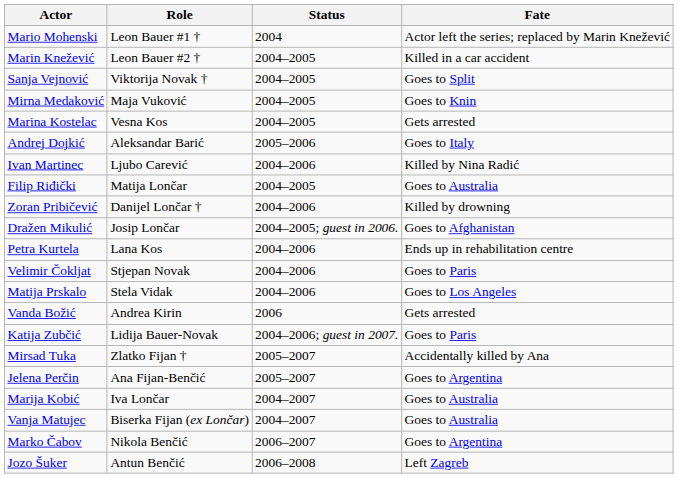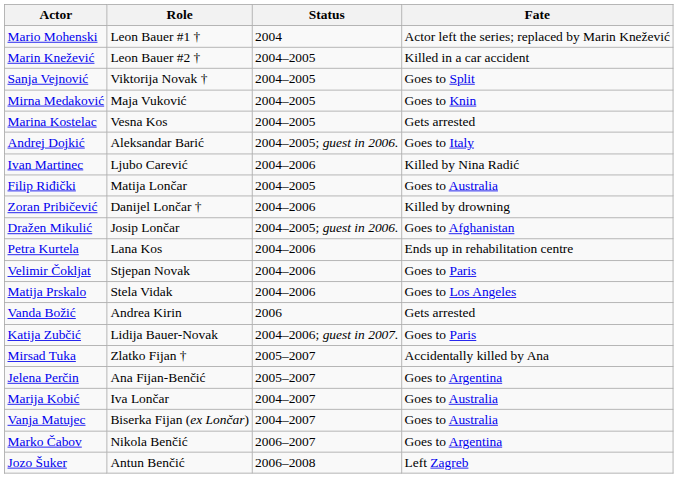 <table class="wikitable">
 <tr>
 <th>Actor</th>
 <th>Role</th>
 <th>Status</th>
 <th>Fate</th>
 </tr>
 <tr>
 <td><a href='#'>Mario Mohenski</a></td>
 <td>Leon Bauer #1 †</td>
 <td>2004</td>
 <td>Actor left the series; replaced by Marin Knežević</td>
 </tr>
 <tr>
 <td><a href='#'>Marin Knežević</a></td>
 <td>Leon Bauer #2 †</td>
 <td>2004–2005</td>
 <td>Killed in a car accident</td>
 </tr>
 <tr>
 <td><a href='#'>Sanja Vejnović</a></td>
 <td>Viktorija Novak †</td>
 <td>2004–2005</td>
 <td>Goes to <a href='#'>Split</a></td>
 </tr>
 <tr>
 <td><a href='#'>Mirna Medaković</a></td>
 <td>Maja Vuković</td>
 <td>2004–2005</td>
 <td>Goes to <a href='#'>Knin</a></td>
 </tr>
 <tr>
 <td><a href='#'>Marina Kostelac</a></td>
 <td>Vesna Kos</td>
 <td>2004–2005</td>
 <td>Gets arrested</td>
 </tr>
 <tr>
 <td><a href='#'>Andrej Dojkić</a></td>
 <td>Aleksandar Barić</td>
-<td>2005–2006</td>
+<td>2004–2005; <em>guest in 2006.</em></td>
 <td>Goes to <a href='#'>Italy</a></td>
 </tr>
 <tr>
 <td><a href='#'>Ivan Martinec</a></td>
 <td>Ljubo Carević</td>
 <td>2004–2006</td>
 <td>Killed by Nina Radić</td>
 </tr>
 <tr>
 <td><a href='#'>Filip Riđički</a></td>
 <td>Matija Lončar</td>
 <td>2004–2005</td>
 <td>Goes to <a href='#'>Australia</a></td>
 </tr>
 <tr>
 <td><a href='#'>Zoran Pribičević</a></td>
 <td>Danijel Lončar †</td>
 <td>2004–2006</td>
 <td>Killed by drowning</td>
 </tr>
 <tr>
 <td><a href='#'>Dražen Mikulić</a></td>
 <td>Josip Lončar</td>
 <td>2004–2005; <em>guest in 2006.</em></td>
 <td>Goes to <a href='#'>Afghanistan</a></td>
 </tr>
 <tr>
 <td><a href='#'>Petra Kurtela</a></td>
 <td>Lana Kos</td>
 <td>2004–2006</td>
 <td>Ends up in rehabilitation centre</td>
 </tr>
 <tr>
 <td><a href='#'>Velimir Čokljat</a></td>
 <td>Stjepan Novak</td>
 <td>2004–2006</td>
 <td>Goes to <a href='#'>Paris</a></td>
 </tr>
 <tr>
 <td><a href='#'>Matija Prskalo</a></td>
 <td>Stela Vidak</td>
 <td>2004–2006</td>
 <td>Goes to <a href='#'>Los Angeles</a></td>
 </tr>
 <tr>
 <td><a href='#'>Vanda Božić</a></td>
 <td>Andrea Kirin</td>
 <td>2006</td>
 <td>Gets arrested</td>
 </tr>
 <tr>
 <td><a href='#'>Katija Zubčić</a></td>
 <td>Lidija Bauer-Novak</td>
 <td>2004–2006; <em>guest in 2007.</em></td>
 <td>Goes to <a href='#'>Paris</a></td>
 </tr>
 <tr>
 <td><a href='#'>Mirsad Tuka</a></td>
 <td>Zlatko Fijan †</td>
 <td>2005–2007</td>
 <td>Accidentally killed by Ana</td>
 </tr>
 <tr>
 <td><a href='#'>Jelena Perčin</a></td>
 <td>Ana Fijan-Benčić</td>
 <td>2005–2007</td>
 <td>Goes to <a href='#'>Argentina</a></td>
 </tr>
 <tr>
 <td><a href='#'>Marija Kobić</a></td>
 <td>Iva Lončar</td>
 <td>2004–2007</td>
 <td>Goes to <a href='#'>Australia</a></td>
 </tr>
 <tr>
 <td><a href='#'>Vanja Matujec</a></td>
 <td>Biserka Fijan (<em>ex Lončar</em>)</td>
 <td>2004–2007</td>
 <td>Goes to <a href='#'>Australia</a></td>
 </tr>
 <tr>
 <td><a href='#'>Marko Čabov</a></td>
 <td>Nikola Benčić</td>
 <td>2006–2007</td>
 <td>Goes to <a href='#'>Argentina</a></td>
 </tr>
 <tr>
 <td><a href='#'>Jozo Šuker</a></td>
 <td>Antun Benčić</td>
 <td>2006–2008</td>
 <td>Left <a href='#'>Zagreb</a></td>
 </tr>
 </table>
